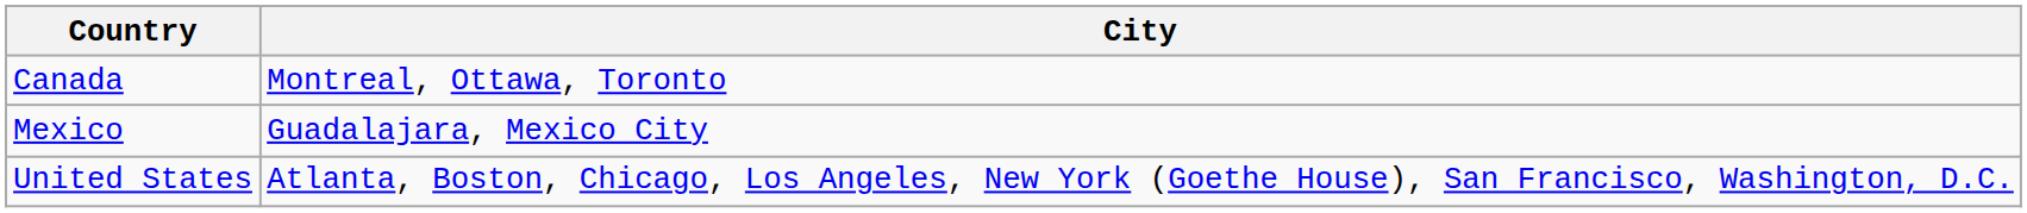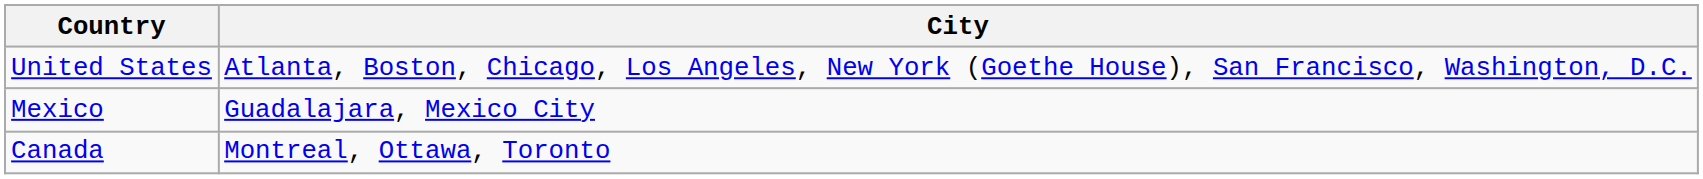 <table class="wikitable">
 <tr>
 <th>Country</th>
 <th>City</th>
 </tr>
 <tr>
-<td><a href='#'>Canada</a></td>
-<td><a href='#'>Montreal</a>, <a href='#'>Ottawa</a>, <a href='#'>Toronto</a></td>
+<td><a href='#'>United States</a></td>
+<td><a href='#'>Atlanta</a>, <a href='#'>Boston</a>, <a href='#'>Chicago</a>, <a href='#'>Los Angeles</a>, <a href='#'>New York</a> (<a href='#'>Goethe House</a>), <a href='#'>San Francisco</a>, <a href='#'>Washington, D.C.</a></td>
 </tr>
 <tr>
 <td><a href='#'>Mexico</a></td>
 <td><a href='#'>Guadalajara</a>, <a href='#'>Mexico City</a></td>
 </tr>
 <tr>
-<td><a href='#'>United States</a></td>
-<td><a href='#'>Atlanta</a>, <a href='#'>Boston</a>, <a href='#'>Chicago</a>, <a href='#'>Los Angeles</a>, <a href='#'>New York</a> (<a href='#'>Goethe House</a>), <a href='#'>San Francisco</a>, <a href='#'>Washington, D.C.</a></td>
+<td><a href='#'>Canada</a></td>
+<td><a href='#'>Montreal</a>, <a href='#'>Ottawa</a>, <a href='#'>Toronto</a></td>
 </tr>
 </table>
